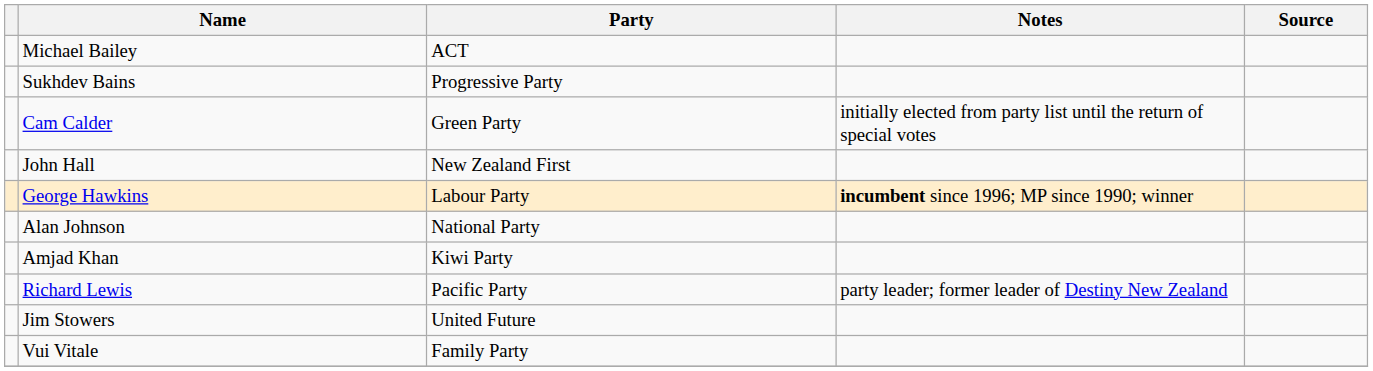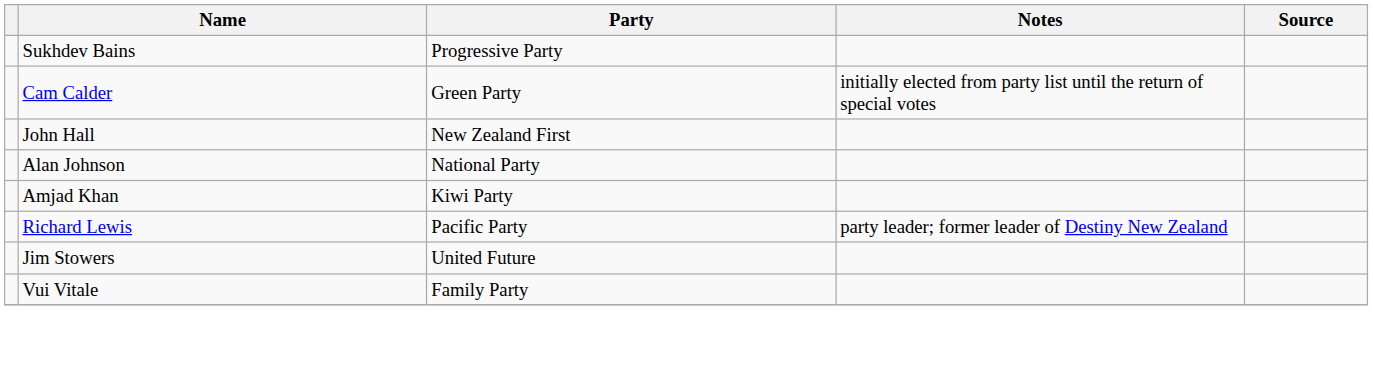 <table class="wikitable" width="70%" style="font-size:95%;">
 <tr>
 <th width=1%></th>
 <th width=30%>Name</th>
 <th width=30%>Party</th>
 <th width=30%>Notes</th>
 <th width=9%>Source</th>
-</tr>
-<tr -->
-<td bgcolor=></td>
-<td>Michael Bailey</td>
-<td>ACT</td>
-<td></td>
-<td></td>
 </tr>
 <tr -->
 <td bgcolor=></td>
 <td>Sukhdev Bains</td>
 <td>Progressive Party</td>
 <td></td>
 <td></td>
 </tr>
 <tr ---->
 <td bgcolor=></td>
 <td><a href='#'>Cam Calder</a></td>
 <td>Green Party</td>
 <td>initially elected from party list until the return of special votes</td>
 <td></td>
 </tr>
 <tr -->
 <td bgcolor=></td>
 <td>John Hall</td>
 <td>New Zealand First</td>
 <td></td>
-<td></td>
-</tr>
-<tr ---- bgcolor=#FFEECC>
-<td bgcolor=></td>
-<td><a href='#'>George Hawkins</a></td>
-<td>Labour Party</td>
-<td><strong>incumbent</strong> since 1996; MP since 1990; winner</td>
 <td></td>
 </tr>
 <tr -->
 <td bgcolor=></td>
 <td>Alan Johnson</td>
 <td>National Party</td>
 <td></td>
 <td></td>
 </tr>
 <tr -->
 <td bgcolor=></td>
 <td>Amjad Khan</td>
 <td>Kiwi Party</td>
 <td></td>
 <td></td>
 </tr>
 <tr -->
 <td bgcolor=></td>
 <td><a href='#'>Richard Lewis</a></td>
 <td>Pacific Party</td>
 <td>party leader; former leader of <a href='#'>Destiny New Zealand</a></td>
 <td></td>
 </tr>
 <tr -->
 <td bgcolor=></td>
 <td>Jim Stowers</td>
 <td>United Future</td>
 <td></td>
 <td></td>
 </tr>
 <tr -->
 <td bgcolor=></td>
 <td>Vui Vitale</td>
 <td>Family Party</td>
 <td></td>
 <td></td>
 </tr>
 <tr -->
 </tr>
 </table>
